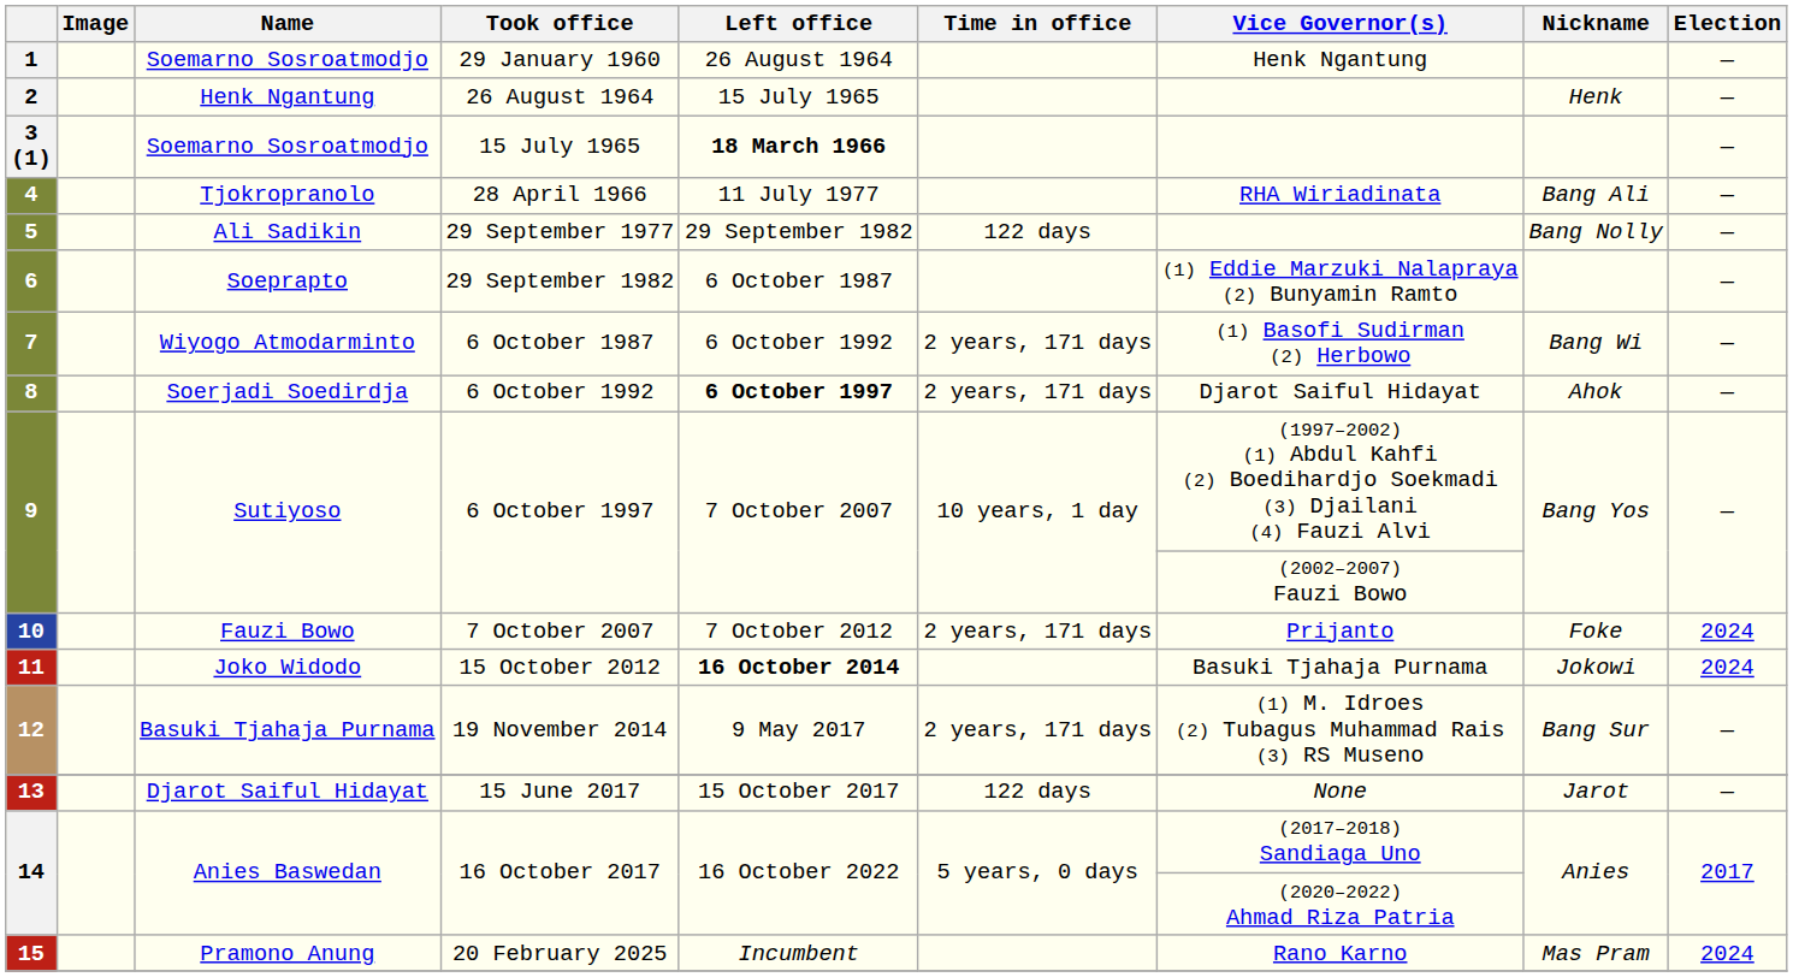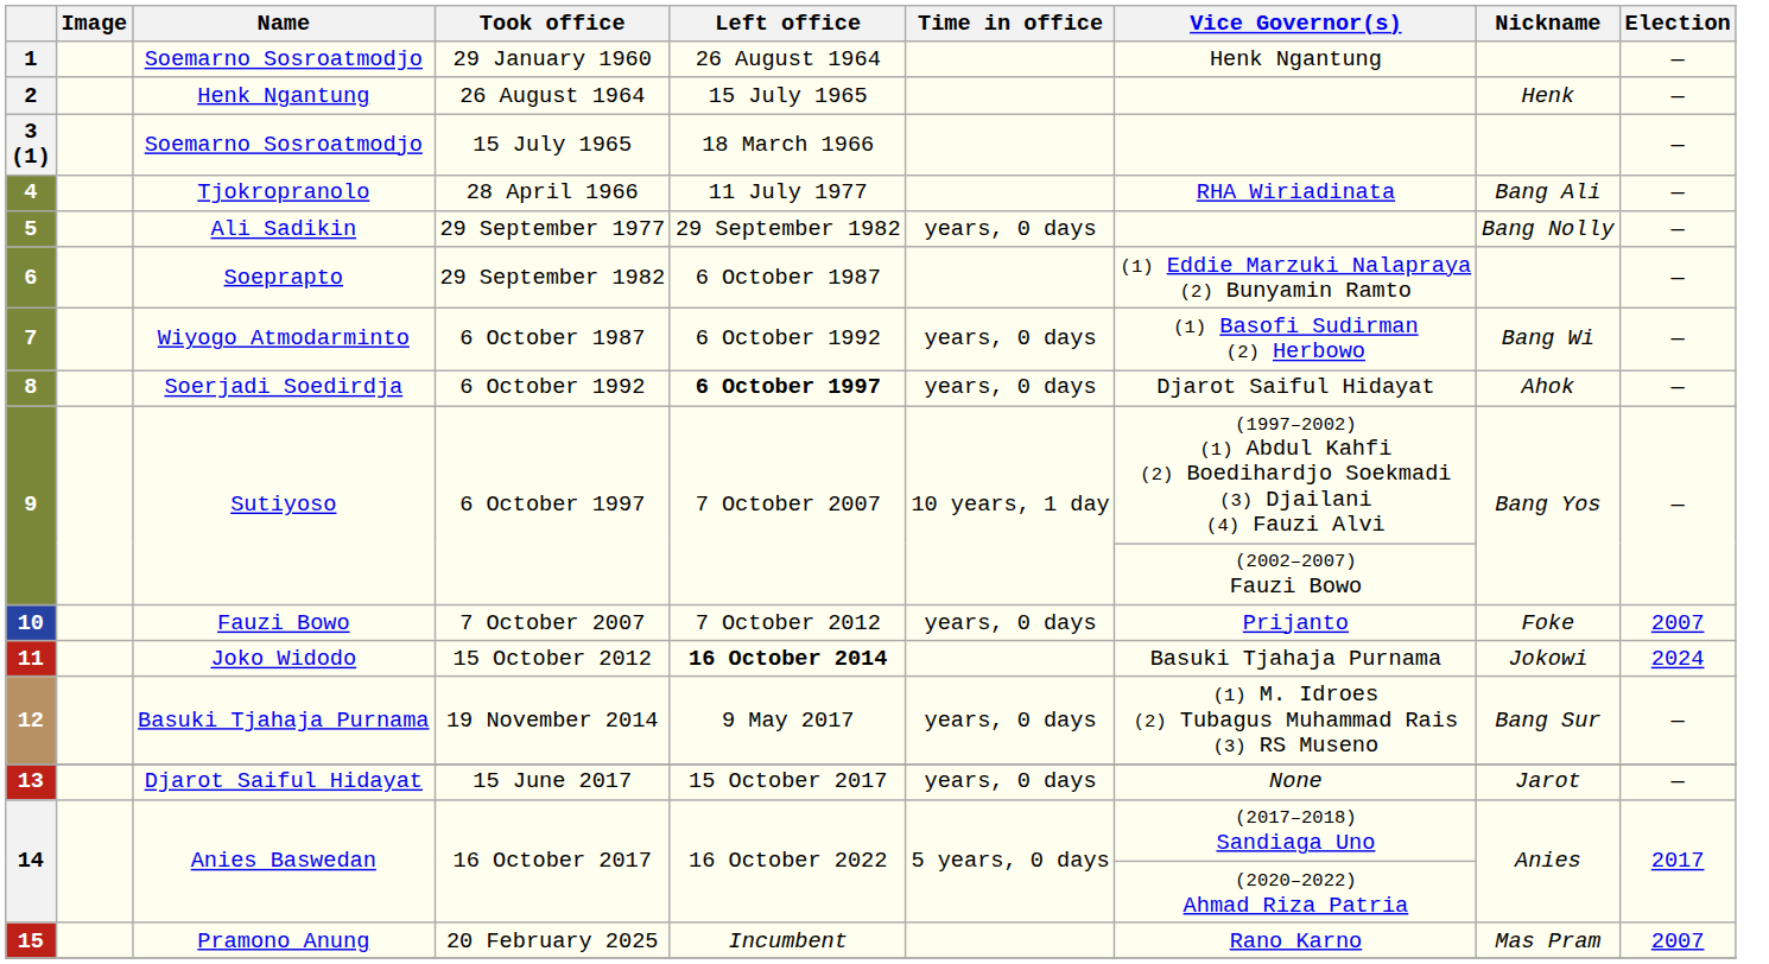 <table class="wikitable" style="background:#ffffef; float:center; text-align:center">
 <tr>
 <th></th>
 <th>Image</th>
 <th>Name</th>
 <th>Took office</th>
 <th>Left office</th>
 <th>Time in office</th>
 <th><a href='#'>Vice Governor(s)</a></th>
 <th>Nickname</th>
 <th>Election</th>
 </tr>
 <tr>
 <th style="background:;color:black">1</th>
 <td></td>
 <td><a href='#'>Soemarno Sosroatmodjo</a></td>
 <td>29 January 1960</td>
 <td>26 August 1964</td>
 <td></td>
 <td>Henk Ngantung</td>
 <td></td>
 <td>—</td>
 </tr>
 <tr>
 <th style="background:;color:black">2</th>
 <td></td>
 <td><a href='#'>Henk Ngantung</a></td>
 <td>26 August 1964</td>
 <td>15 July 1965</td>
 <td></td>
 <td></td>
 <td><em>Henk</em></td>
 <td>—</td>
 </tr>
 <tr>
 <th style="background:;color:black">3<br>(1)</th>
 <td></td>
 <td><a href='#'>Soemarno Sosroatmodjo</a></td>
 <td>15 July 1965</td>
-<td><strong>18 March 1966</strong></td>
+<td>18 March 1966</td>
 <td></td>
 <td></td>
 <td></td>
 <td>—</td>
 </tr>
 <tr>
 <th style="background:#7B8738;color:white">4</th>
 <td></td>
 <td><a href='#'>Tjokropranolo</a></td>
 <td>28 April 1966</td>
 <td>11 July 1977</td>
 <td></td>
 <td><a href='#'>RHA Wiriadinata</a></td>
 <td><em>Bang Ali</em></td>
 <td>—</td>
 </tr>
 <tr>
 <th style="background:#7B8738;color:white">5</th>
 <td></td>
 <td><a href='#'>Ali Sadikin</a></td>
 <td>29 September 1977</td>
 <td>29 September 1982</td>
-<td>122 days</td>
+<td> years, 0 days</td>
 <td></td>
 <td><em>Bang Nolly</em></td>
 <td>—</td>
 </tr>
 <tr>
 <th style="background:#7B8738;color:white">6</th>
 <td></td>
 <td><a href='#'>Soeprapto</a></td>
 <td>29 September 1982</td>
 <td>6 October 1987</td>
 <td></td>
 <td><small>(1)</small> <a href='#'>Eddie Marzuki Nalapraya</a><br><small>(2)</small> Bunyamin Ramto</td>
 <td> </td>
 <td>—</td>
 </tr>
 <tr>
 <th style="background:#7B8738;color:white">7</th>
 <td></td>
 <td><a href='#'>Wiyogo Atmodarminto</a></td>
 <td>6 October 1987</td>
 <td>6 October 1992</td>
-<td>2 years, 171 days</td>
+<td> years, 0 days</td>
 <td><small>(1)</small> <a href='#'>Basofi Sudirman</a><br><small>(2)</small> <a href='#'>Herbowo</a></td>
 <td><em>Bang Wi</em></td>
 <td>—</td>
 </tr>
 <tr>
 <th style="background:#7B8738;color:white">8</th>
 <td></td>
 <td><a href='#'>Soerjadi Soedirdja</a></td>
 <td>6 October 1992</td>
 <td><strong>6 October 1997</strong></td>
-<td>2 years, 171 days</td>
+<td> years, 0 days</td>
 <td>Djarot Saiful Hidayat</td>
 <td><em>Ahok</em></td>
 <td>—</td>
 </tr>
 <tr>
 <th style="background:#7B8738;color:white" rowspan="2">9</th>
 <td rowspan="2"></td>
 <td rowspan="2"><a href='#'>Sutiyoso</a></td>
 <td rowspan="2">6 October 1997</td>
 <td rowspan="2">7 October 2007</td>
 <td rowspan="2">10 years, 1 day</td>
 <td><small>(1997–2002)</small><br><small>(1)</small> Abdul Kahfi<br><small>(2)</small> Boedihardjo Soekmadi<br><small>(3)</small> Djailani<br><small>(4)</small> Fauzi Alvi</td>
 <td rowspan="2"><em>Bang Yos</em></td>
 <td rowspan="2">—</td>
 </tr>
 <tr>
 <td><small>(2002–2007)</small><br>Fauzi Bowo</td>
 </tr>
 <tr>
 <th style="background:#2643A3;color:white">10</th>
 <td></td>
 <td><a href='#'>Fauzi Bowo</a></td>
 <td>7 October 2007</td>
 <td>7 October 2012</td>
-<td>2 years, 171 days</td>
+<td> years, 0 days</td>
 <td><a href='#'>Prijanto</a></td>
 <td><em>Foke</em></td>
-<td><a href='#'>2024</a></td>
+<td><a href='#'>2007</a></td>
 </tr>
 <tr>
 <th style="background:#BD2016;color:white">11</th>
 <td></td>
 <td><a href='#'>Joko Widodo</a></td>
 <td>15 October 2012</td>
 <td><strong>16 October 2014</strong></td>
 <td></td>
 <td>Basuki Tjahaja Purnama</td>
 <td><em>Jokowi</em></td>
 <td><a href='#'>2024</a></td>
 </tr>
 <tr>
 <th style="background:#B79164;color:white">12</th>
 <td></td>
 <td><a href='#'>Basuki Tjahaja Purnama</a></td>
 <td>19 November 2014</td>
 <td>9 May 2017</td>
-<td>2 years, 171 days</td>
+<td> years, 0 days</td>
 <td><small>(1)</small> M. Idroes<br><small>(2)</small> Tubagus Muhammad Rais<br><small>(3)</small> RS Museno</td>
 <td><em>Bang Sur</em></td>
 <td>—</td>
 </tr>
 <tr>
 </tr>
 <tr>
 <th style="background:#BD2016;color:white">13</th>
 <td></td>
 <td><a href='#'>Djarot Saiful Hidayat</a></td>
 <td>15 June 2017</td>
 <td>15 October 2017</td>
-<td>122 days</td>
+<td> years, 0 days</td>
 <td><em>None</em></td>
 <td><em>Jarot</em></td>
 <td>—</td>
 </tr>
 <tr>
 <th style="background:;color:black" rowspan="2">14</th>
 <td rowspan="2"></td>
 <td rowspan="2"><a href='#'>Anies Baswedan</a></td>
 <td rowspan="2">16 October 2017</td>
 <td rowspan="2">16 October 2022</td>
 <td rowspan="2">5 years, 0 days</td>
 <td><small>(2017–2018)</small><br><a href='#'>Sandiaga Uno</a></td>
 <td rowspan="2"><em>Anies</em></td>
 <td rowspan="2"><a href='#'>2017</a></td>
 </tr>
 <tr>
 <td><small>(2020–2022)</small><br><a href='#'>Ahmad Riza Patria</a></td>
 </tr>
 <tr>
 <th style="background:#BD2016;color:white">15</th>
 <td></td>
 <td><a href='#'>Pramono Anung</a></td>
 <td>20 February 2025</td>
 <td><em>Incumbent</em></td>
 <td></td>
 <td><a href='#'>Rano Karno</a></td>
 <td><em>Mas Pram</em></td>
-<td><a href='#'>2024</a></td>
+<td><a href='#'>2007</a></td>
 </tr>
 <tr>
 </tr>
 </table>
